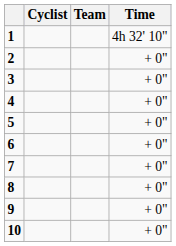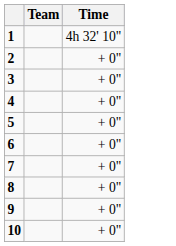 <table class="wikitable">
 <tr style="background:#ccccff;">
 <th></th>
-<th>Cyclist</th>
 <th>Team</th>
 <th>Time</th>
 </tr>
 <tr>
 <td><strong>1</strong></td>
 <td><strong></strong></td>
-<td><strong></strong></td>
 <td align=right>4h 32' 10"</td>
 </tr>
 <tr>
 <td><strong>2</strong></td>
-<td></td>
 <td></td>
 <td align=right>+ 0"</td>
 </tr>
 <tr>
 <td><strong>3</strong></td>
 <td></td>
-<td></td>
 <td align=right>+ 0"</td>
 </tr>
 <tr>
 <td><strong>4</strong></td>
-<td></td>
 <td></td>
 <td align=right>+ 0"</td>
 </tr>
 <tr>
 <td><strong>5</strong></td>
 <td></td>
-<td></td>
 <td align=right>+ 0"</td>
 </tr>
 <tr>
 <td><strong>6</strong></td>
-<td></td>
 <td></td>
 <td align=right>+ 0"</td>
 </tr>
 <tr>
 <td><strong>7</strong></td>
 <td></td>
-<td></td>
 <td align=right>+ 0"</td>
 </tr>
 <tr>
 <td><strong>8</strong></td>
-<td></td>
 <td></td>
 <td align=right>+ 0"</td>
 </tr>
 <tr>
 <td><strong>9</strong></td>
 <td></td>
-<td></td>
 <td align=right>+ 0"</td>
 </tr>
 <tr>
 <td><strong>10</strong></td>
 <td></td>
-<td></td>
 <td align=right>+ 0"</td>
 </tr>
 </table>
